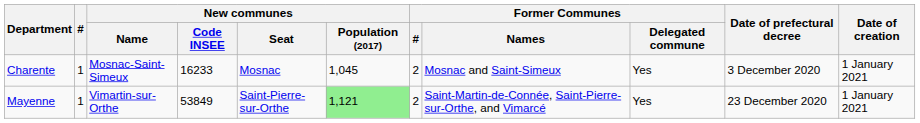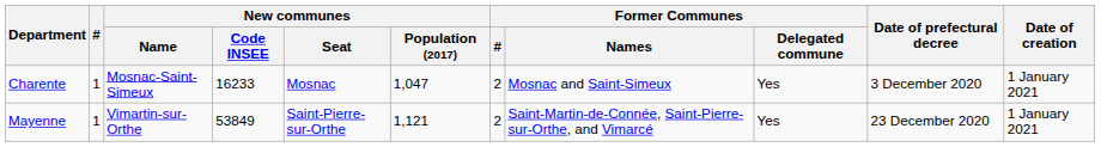 <table class="wikitable">
 <tr>
 <th rowspan="2">Department</th>
 <th rowspan="2"><abbr>#</abbr></th>
 <th colspan="4">New communes</th>
 <th colspan="3">Former Communes</th>
 <th rowspan="2">Date of prefectural decree</th>
 <th rowspan="2">Date of creation</th>
 </tr>
 <tr>
 <th>Name</th>
 <th><a href='#'>Code INSEE</a></th>
 <th>Seat</th>
 <th>Population <small>(2017)</small></th>
 <th>#</th>
 <th>Names</th>
 <th>Delegated commune</th>
 </tr>
 <tr>
 <td rowspan="1"><a href='#'>Charente</a></td>
 <td rowspan="1">1</td>
 <td><a href='#'>Mosnac-Saint-Simeux</a></td>
 <td>16233</td>
 <td><a href='#'>Mosnac</a></td>
-<td>1,045</td>
+<td>1,047</td>
 <td>2</td>
 <td><a href='#'>Mosnac</a> and <a href='#'>Saint-Simeux</a></td>
 <td>Yes</td>
 <td>3 December 2020</td>
 <td>1 January 2021</td>
 </tr>
 <tr>
 <td rowspan="1"><a href='#'>Mayenne</a></td>
 <td rowspan="1">1</td>
 <td><a href='#'>Vimartin-sur-Orthe</a></td>
 <td>53849</td>
 <td><a href='#'>Saint-Pierre-sur-Orthe</a></td>
-<td style="background: lightgreen;">1,121</td>
+<td>1,121</td>
 <td>2</td>
 <td><a href='#'>Saint-Martin-de-Connée</a>, <a href='#'>Saint-Pierre-sur-Orthe</a>, and <a href='#'>Vimarcé</a></td>
 <td>Yes</td>
 <td>23 December 2020</td>
 <td>1 January 2021</td>
 </tr>
 </table>
